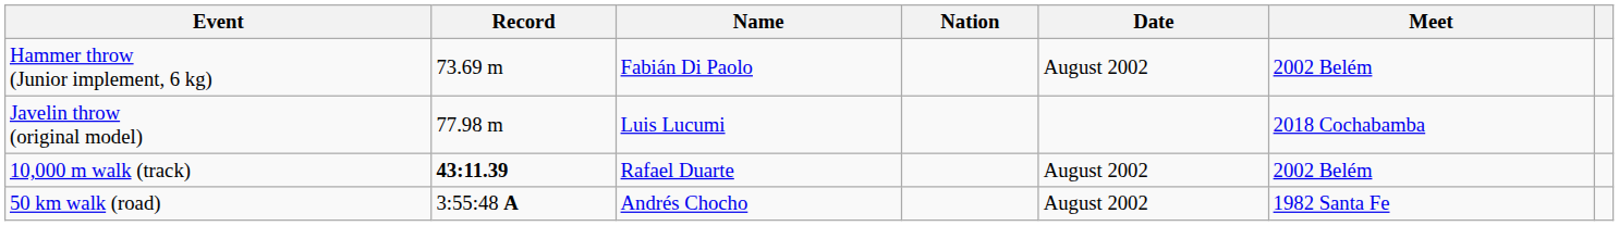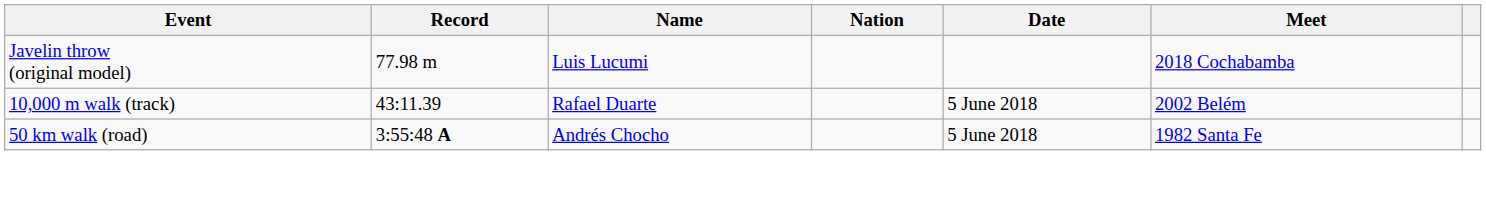 <table class="wikitable" style="font-size:95%; width: 95%;">
 <tr>
 <th>Event</th>
 <th>Record</th>
 <th>Name</th>
 <th>Nation</th>
 <th>Date</th>
 <th>Meet</th>
 <th></th>
-</tr>
-<tr>
-<td><a href='#'>Hammer throw</a><br>(Junior implement, 6 kg)</td>
-<td>73.69 m</td>
-<td><a href='#'>Fabián Di Paolo</a></td>
-<td></td>
-<td>August 2002</td>
-<td><a href='#'>2002 Belém</a></td>
-<td></td>
 </tr>
 <tr>
 <td><a href='#'>Javelin throw</a><br> (original model)</td>
 <td>77.98 m</td>
 <td><a href='#'>Luis Lucumi</a></td>
 <td></td>
 <td></td>
 <td><a href='#'>2018 Cochabamba</a></td>
 <td></td>
 </tr>
 <tr>
 <td><a href='#'>10,000 m walk</a> (track)</td>
-<td><strong>43:11.39</strong></td>
+<td>43:11.39</td>
 <td><a href='#'>Rafael Duarte</a></td>
 <td></td>
-<td>August 2002</td>
+<td>5 June 2018</td>
 <td><a href='#'>2002 Belém</a></td>
 </tr>
 <tr>
 <td><a href='#'>50 km walk</a> (road)</td>
 <td>3:55:48 <strong>A</strong></td>
 <td><a href='#'>Andrés Chocho</a></td>
 <td></td>
-<td>August 2002</td>
+<td>5 June 2018</td>
 <td><a href='#'>1982 Santa Fe</a></td>
 <td></td>
 </tr>
 </table>
